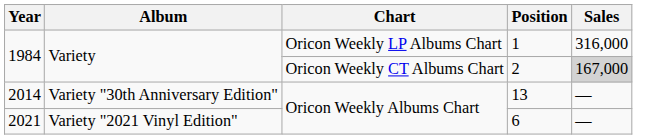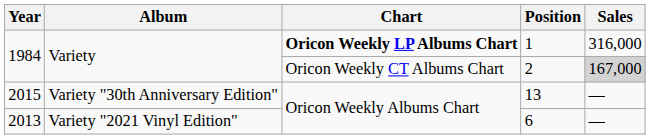 <table class="wikitable">
 <tr>
 <th>Year</th>
 <th>Album</th>
 <th>Chart</th>
 <th>Position</th>
 <th>Sales</th>
 </tr>
 <tr>
 <td rowspan="2">1984</td>
 <td rowspan="2">Variety</td>
-<td>Oricon Weekly <a href='#'>LP</a> Albums Chart</td>
+<td><strong>Oricon Weekly <a href='#'>LP</a> Albums Chart</strong></td>
 <td>1</td>
 <td>316,000</td>
 </tr>
 <tr>
 <td>Oricon Weekly <a href='#'>CT</a> Albums Chart</td>
 <td>2</td>
 <td style="background: lightgrey;">167,000</td>
 </tr>
 <tr>
-<td>2014</td>
+<td>2015</td>
 <td>Variety "30th Anniversary Edition"</td>
 <td rowspan="2">Oricon Weekly Albums Chart</td>
 <td>13</td>
 <td>—</td>
 </tr>
 <tr>
-<td>2021</td>
+<td>2013</td>
 <td>Variety "2021 Vinyl Edition"</td>
 <td>6</td>
 <td>—</td>
 </tr>
 </table>
